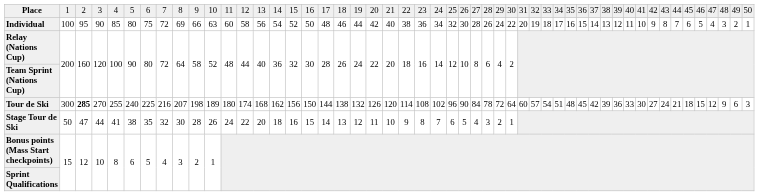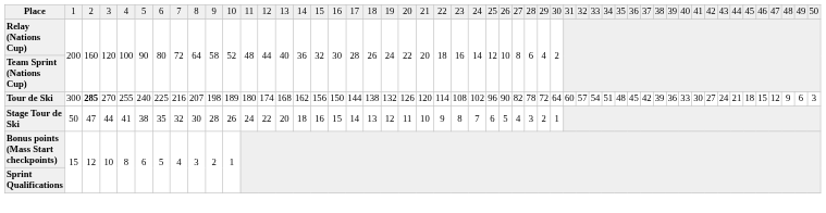 <table border="1" cellpadding="2" cellspacing="0" style="border:1px solid #C0C0C0; border-collapse:collapse; font-size:86%; margin-top:1em; text-align:center" width="1000">
 <tr bgcolor="#F0F0F0">
 <td width=1000><strong>Place</strong></td>
 <td width=32>1</td>
 <td width=32>2</td>
 <td width=32>3</td>
 <td width=32>4</td>
 <td width=32>5</td>
 <td width=32>6</td>
 <td width=32>7</td>
 <td width=32>8</td>
 <td width=32>9</td>
 <td width=32>10</td>
 <td width=32>11</td>
 <td width=32>12</td>
 <td width=32>13</td>
 <td width=32>14</td>
 <td width=32>15</td>
 <td width=32>16</td>
 <td width=32>17</td>
 <td width=32>18</td>
 <td width=32>19</td>
 <td width=32>20</td>
 <td width=32>21</td>
 <td width=32>22</td>
 <td width=32>23</td>
 <td width=32>24</td>
 <td width=32>25</td>
 <td width=32>26</td>
 <td width=32>27</td>
 <td width=32>28</td>
 <td width=32>29</td>
 <td width=32>30</td>
 <td width=32>31</td>
 <td width=32>32</td>
 <td width=32>33</td>
 <td width=32>34</td>
 <td width=32>35</td>
 <td width=32>36</td>
 <td width=32>37</td>
 <td width=32>38</td>
 <td width=32>39</td>
 <td width=32>40</td>
 <td width=32>41</td>
 <td width=32>42</td>
 <td width=32>43</td>
 <td width=32>44</td>
 <td width=32>45</td>
 <td width=32>46</td>
 <td width=32>47</td>
 <td width=32>48</td>
 <td width=32>49</td>
 <td width=32>50</td>
-</tr>
-<tr>
-<td bgcolor="#F0F0F0" align=left><strong>Individual</strong></td>
-<td rowspan=1>100</td>
-<td rowspan=1>95</td>
-<td rowspan=1>90</td>
-<td rowspan=1>85</td>
-<td rowspan=1>80</td>
-<td rowspan=1>75</td>
-<td rowspan=1>72</td>
-<td rowspan=1>69</td>
-<td rowspan=1>66</td>
-<td rowspan=1>63</td>
-<td rowspan=1>60</td>
-<td rowspan=1>58</td>
-<td rowspan=1>56</td>
-<td rowspan=1>54</td>
-<td rowspan=1>52</td>
-<td rowspan=1>50</td>
-<td rowspan=1>48</td>
-<td rowspan=1>46</td>
-<td rowspan=1>44</td>
-<td rowspan=1>42</td>
-<td rowspan=1>40</td>
-<td rowspan=1>38</td>
-<td rowspan=1>36</td>
-<td rowspan=1>34</td>
-<td rowspan=1>32</td>
-<td rowspan=1>30</td>
-<td rowspan=1>28</td>
-<td rowspan=1>26</td>
-<td rowspan=1>24</td>
-<td rowspan=1>22</td>
-<td rowspan=1>20</td>
-<td rowspan=1>19</td>
-<td rowspan=1>18</td>
-<td rowspan=1>17</td>
-<td rowspan=1>16</td>
-<td rowspan=1>15</td>
-<td rowspan=1>14</td>
-<td rowspan=1>13</td>
-<td rowspan=1>12</td>
-<td rowspan=1>11</td>
-<td rowspan=1>10</td>
-<td rowspan=1>9</td>
-<td rowspan=1>8</td>
-<td rowspan=1>7</td>
-<td rowspan=1>6</td>
-<td rowspan=1>5</td>
-<td rowspan=1>4</td>
-<td rowspan=1>3</td>
-<td rowspan=1>2</td>
-<td rowspan=1>1</td>
 </tr>
 <tr>
 <td bgcolor="#F0F0F0" align=left><strong>Relay (Nations Cup)</strong></td>
 <td rowspan=2>200</td>
 <td rowspan=2>160</td>
 <td rowspan=2>120</td>
 <td rowspan=2>100</td>
 <td rowspan=2>90</td>
 <td rowspan=2>80</td>
 <td rowspan=2>72</td>
 <td rowspan=2>64</td>
 <td rowspan=2>58</td>
 <td rowspan=2>52</td>
 <td rowspan=2>48</td>
 <td rowspan=2>44</td>
 <td rowspan=2>40</td>
 <td rowspan=2>36</td>
 <td rowspan=2>32</td>
 <td rowspan=2>30</td>
 <td rowspan=2>28</td>
 <td rowspan=2>26</td>
 <td rowspan=2>24</td>
 <td rowspan=2>22</td>
 <td rowspan=2>20</td>
 <td rowspan=2>18</td>
 <td rowspan=2>16</td>
 <td rowspan=2>14</td>
 <td rowspan=2>12</td>
 <td rowspan=2>10</td>
 <td rowspan=2>8</td>
 <td rowspan=2>6</td>
 <td rowspan=2>4</td>
 <td rowspan=2>2</td>
 <td rowspan=2 colspan=20 style=background:#efefef></td>
 </tr>
 <tr>
 <td bgcolor="#F0F0F0" align=left><strong>Team Sprint (Nations Cup)</strong></td>
 </tr>
 <tr>
 <td bgcolor="#F0F0F0" align=left><strong>Tour de Ski</strong></td>
 <td>300</td>
 <td><strong>285</strong></td>
 <td>270</td>
 <td>255</td>
 <td>240</td>
 <td>225</td>
 <td>216</td>
 <td>207</td>
 <td>198</td>
 <td>189</td>
 <td>180</td>
 <td>174</td>
 <td>168</td>
 <td>162</td>
 <td>156</td>
 <td>150</td>
 <td>144</td>
 <td>138</td>
 <td>132</td>
 <td>126</td>
 <td>120</td>
 <td>114</td>
 <td>108</td>
 <td>102</td>
 <td>96</td>
 <td>90</td>
-<td>84</td>
+<td>82</td>
 <td>78</td>
 <td>72</td>
 <td>64</td>
 <td>60</td>
 <td>57</td>
 <td>54</td>
 <td>51</td>
 <td>48</td>
 <td>45</td>
 <td>42</td>
 <td>39</td>
 <td>36</td>
 <td>33</td>
 <td>30</td>
 <td>27</td>
 <td>24</td>
 <td>21</td>
 <td>18</td>
 <td>15</td>
 <td>12</td>
 <td>9</td>
 <td>6</td>
 <td>3</td>
 </tr>
 <tr>
 <td bgcolor="#F0F0F0" align=left><strong>Stage Tour de Ski</strong></td>
 <td rowspan=1>50</td>
 <td rowspan=1>47</td>
 <td rowspan=1>44</td>
 <td rowspan=1>41</td>
 <td rowspan=1>38</td>
 <td rowspan=1>35</td>
 <td rowspan=1>32</td>
 <td rowspan=1>30</td>
 <td rowspan=1>28</td>
 <td rowspan=1>26</td>
 <td rowspan=1>24</td>
 <td rowspan=1>22</td>
 <td rowspan=1>20</td>
 <td rowspan=1>18</td>
 <td rowspan=1>16</td>
 <td rowspan=1>15</td>
 <td rowspan=1>14</td>
 <td rowspan=1>13</td>
 <td rowspan=1>12</td>
 <td rowspan=1>11</td>
 <td rowspan=1>10</td>
 <td rowspan=1>9</td>
 <td rowspan=1>8</td>
 <td rowspan=1>7</td>
 <td rowspan=1>6</td>
 <td rowspan=1>5</td>
 <td rowspan=1>4</td>
 <td rowspan=1>3</td>
 <td rowspan=1>2</td>
 <td rowspan=1>1</td>
 <td rowspan=1 colspan=20 style=background:#efefef></td>
 </tr>
 <tr>
 <td bgcolor="#F0F0F0" align=left><strong>Bonus points (Mass Start checkpoints)</strong></td>
 <td rowspan=2>15</td>
 <td rowspan=2>12</td>
 <td rowspan=2>10</td>
 <td rowspan=2>8</td>
 <td rowspan=2>6</td>
 <td rowspan=2>5</td>
 <td rowspan=2>4</td>
 <td rowspan=2>3</td>
 <td rowspan=2>2</td>
 <td rowspan=2>1</td>
 <td rowspan=2 colspan=40 style=background:#efefef></td>
 </tr>
 <tr>
 <td bgcolor="#F0F0F0" align=left><strong>Sprint Qualifications</strong></td>
 </tr>
 </table>
